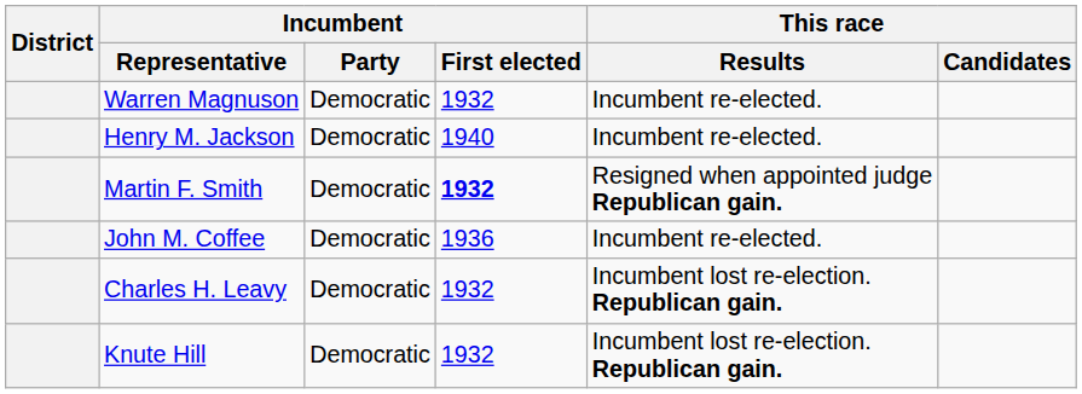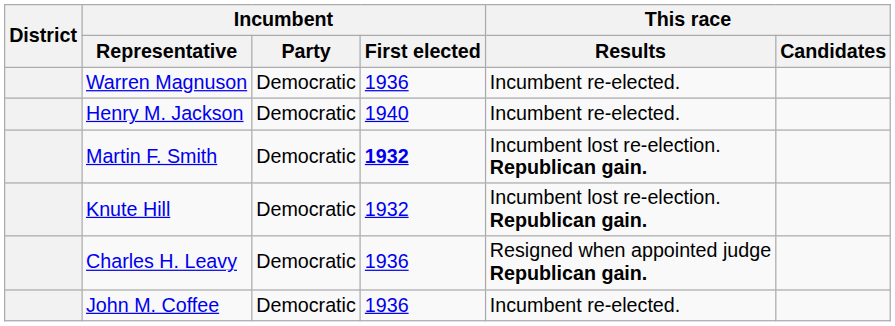 <table class=wikitable>
 <tr>
 <th rowspan=2>District</th>
 <th colspan=3>Incumbent</th>
 <th colspan=2>This race</th>
 </tr>
 <tr>
 <th>Representative</th>
 <th>Party</th>
 <th>First elected</th>
 <th>Results</th>
 <th>Candidates</th>
 </tr>
 <tr>
 <th></th>
 <td><a href='#'>Warren Magnuson</a></td>
 <td>Democratic</td>
-<td><a href='#'>1932</a></td>
+<td><a href='#'>1936</a></td>
 <td>Incumbent re-elected.</td>
 <td nowrap></td>
 </tr>
 <tr>
 <th></th>
 <td><a href='#'>Henry M. Jackson</a></td>
 <td>Democratic</td>
 <td><a href='#'>1940</a></td>
 <td>Incumbent re-elected.</td>
 <td nowrap></td>
 </tr>
 <tr>
 <th></th>
 <td><a href='#'>Martin F. Smith</a></td>
 <td>Democratic</td>
 <td><strong><a href='#'>1932</a></strong></td>
+<td>Incumbent lost re-election.<br><strong>Republican gain.</strong></td>
+<td nowrap></td>
+</tr>
+<tr>
+<th></th>
+<td><a href='#'>Knute Hill</a></td>
+<td>Democratic</td>
+<td><a href='#'>1932</a></td>
+<td>Incumbent lost re-election.<br><strong>Republican gain.</strong></td>
+<td nowrap></td>
+</tr>
+<tr>
+<th></th>
+<td><a href='#'>Charles H. Leavy</a></td>
+<td>Democratic</td>
+<td><a href='#'>1936</a></td>
 <td>Resigned when appointed judge<br><strong>Republican gain.</strong></td>
 <td nowrap></td>
 </tr>
 <tr>
 <th></th>
 <td><a href='#'>John M. Coffee</a></td>
 <td>Democratic</td>
 <td><a href='#'>1936</a></td>
 <td>Incumbent re-elected.</td>
 <td nowrap></td>
 </tr>
-<tr>
-<th></th>
-<td><a href='#'>Charles H. Leavy</a></td>
-<td>Democratic</td>
-<td><a href='#'>1932</a></td>
-<td>Incumbent lost re-election.<br><strong>Republican gain.</strong></td>
-<td nowrap></td>
-</tr>
-<tr>
-<th></th>
-<td><a href='#'>Knute Hill</a></td>
-<td>Democratic</td>
-<td><a href='#'>1932</a></td>
-<td>Incumbent lost re-election.<br><strong>Republican gain.</strong></td>
-<td nowrap></td>
-</tr>
 </table>
